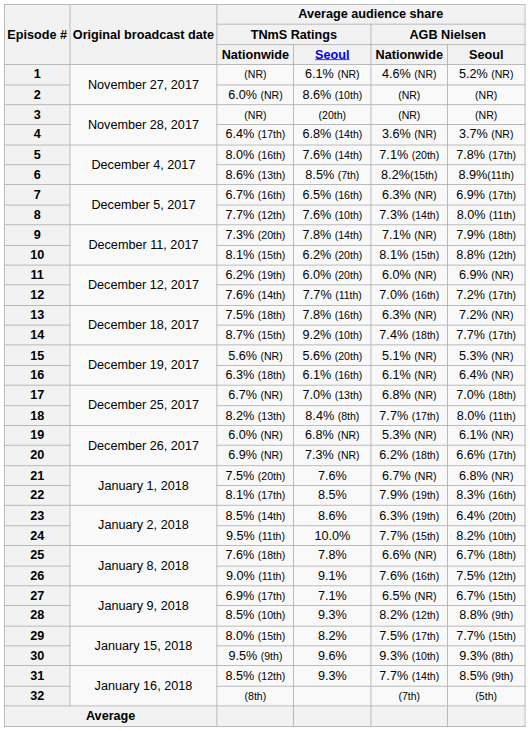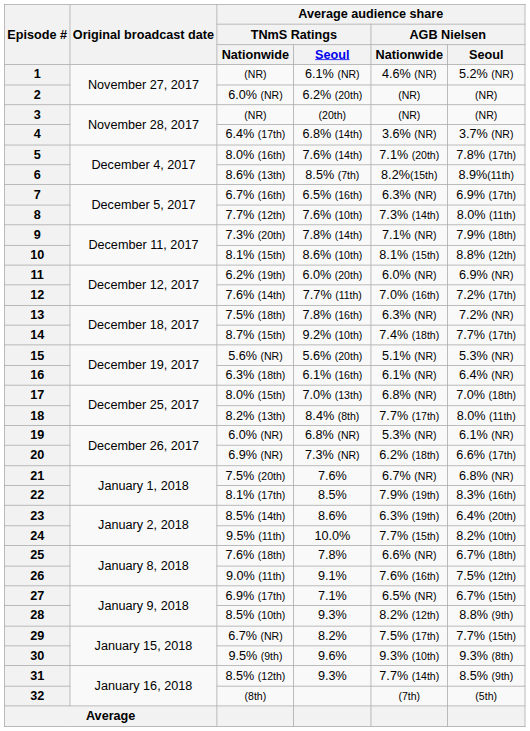 <table class="wikitable" style="text-align:center;">
 <tr>
 <th rowspan="3">Episode #</th>
 <th rowspan="3">Original broadcast date</th>
 <th colspan="4">Average audience share</th>
 </tr>
 <tr>
 <th colspan="2">TNmS Ratings</th>
 <th colspan="2">AGB Nielsen</th>
 </tr>
 <tr>
 <th width="90">Nationwide</th>
 <th width="90"><a href='#'>Seoul</a></th>
 <th width="90">Nationwide</th>
 <th width="90">Seoul</th>
 </tr>
 <tr>
 <th>1</th>
 <td rowspan="2">November 27, 2017</td>
 <td> <small>(NR)</small></td>
 <td>6.1% <small>(NR)</small></td>
 <td>4.6% <small>(NR)</small></td>
 <td>5.2% <small>(NR)</small></td>
 </tr>
 <tr>
 <th>2</th>
 <td>6.0% <small>(NR)</small></td>
-<td>8.6% <small>(10th)</small></td>
+<td>6.2% <small>(20th)</small></td>
 <td> <small>(NR)</small></td>
 <td> <small>(NR)</small></td>
 </tr>
 <tr>
 <th>3</th>
 <td rowspan="2">November 28, 2017</td>
 <td> <small>(NR)</small></td>
 <td> <small>(20th)</small></td>
 <td> <small>(NR)</small></td>
 <td> <small>(NR)</small></td>
 </tr>
 <tr>
 <th>4</th>
 <td>6.4% <small>(17th)</small></td>
 <td>6.8% <small>(14th)</small></td>
 <td>3.6% <small>(NR)</small></td>
 <td>3.7% <small>(NR)</small></td>
 </tr>
 <tr>
 <th>5</th>
 <td rowspan="2">December 4, 2017</td>
 <td>8.0% <small>(16th)</small></td>
 <td>7.6% <small>(14th)</small></td>
 <td>7.1% <small>(20th)</small></td>
 <td>7.8% <small>(17th)</small></td>
 </tr>
 <tr>
 <th>6</th>
 <td>8.6% <small>(13th)</small></td>
 <td>8.5% <small>(7th)</small></td>
 <td>8.2%<small>(15th)</small></td>
 <td>8.9%<small>(11th)</small></td>
 </tr>
 <tr>
 <th>7</th>
 <td rowspan="2">December 5, 2017</td>
 <td>6.7% <small>(16th)</small></td>
 <td>6.5% <small>(16th)</small></td>
 <td>6.3% <small>(NR)</small></td>
 <td>6.9% <small>(17th)</small></td>
 </tr>
 <tr>
 <th>8</th>
 <td>7.7% <small>(12th)</small></td>
 <td>7.6% <small>(10th)</small></td>
 <td>7.3% <small>(14th)</small></td>
 <td>8.0% <small>(11th)</small></td>
 </tr>
 <tr>
 <th>9</th>
 <td rowspan="2">December 11, 2017</td>
 <td>7.3% <small>(20th)</small></td>
 <td>7.8% <small>(14th)</small></td>
 <td>7.1% <small>(NR)</small></td>
 <td>7.9% <small>(18th)</small></td>
 </tr>
 <tr>
 <th>10</th>
 <td>8.1% <small>(15th)</small></td>
-<td>6.2% <small>(20th)</small></td>
+<td>8.6% <small>(10th)</small></td>
 <td>8.1% <small>(15th)</small></td>
 <td>8.8% <small>(12th)</small></td>
 </tr>
 <tr>
 <th>11</th>
 <td rowspan="2">December 12, 2017</td>
 <td>6.2% <small>(19th)</small></td>
 <td>6.0% <small>(20th)</small></td>
 <td>6.0% <small>(NR)</small></td>
 <td>6.9% <small>(NR)</small></td>
 </tr>
 <tr>
 <th>12</th>
 <td>7.6% <small>(14th)</small></td>
 <td>7.7% <small>(11th)</small></td>
 <td>7.0% <small>(16th)</small></td>
 <td>7.2% <small>(17th)</small></td>
 </tr>
 <tr>
 <th>13</th>
 <td rowspan="2">December 18, 2017</td>
 <td>7.5% <small>(18th)</small></td>
 <td>7.8% <small>(16th)</small></td>
 <td>6.3% <small>(NR)</small></td>
 <td>7.2% <small>(NR)</small></td>
 </tr>
 <tr>
 <th>14</th>
 <td>8.7% <small>(15th)</small></td>
 <td>9.2% <small>(10th)</small></td>
 <td>7.4% <small>(18th)</small></td>
 <td>7.7% <small>(17th)</small></td>
 </tr>
 <tr>
 <th>15</th>
 <td rowspan="2">December 19, 2017</td>
 <td>5.6% <small>(NR)</small></td>
 <td>5.6% <small>(20th)</small></td>
 <td>5.1% <small>(NR)</small></td>
 <td>5.3% <small>(NR)</small></td>
 </tr>
 <tr>
 <th>16</th>
 <td>6.3% <small>(18th)</small></td>
 <td>6.1% <small>(16th)</small></td>
 <td>6.1% <small>(NR)</small></td>
 <td>6.4% <small>(NR)</small></td>
 </tr>
 <tr>
 <th>17</th>
 <td rowspan="2">December 25, 2017</td>
-<td>6.7% <small>(NR)</small></td>
+<td>8.0% <small>(15th)</small></td>
 <td>7.0% <small>(13th)</small></td>
 <td>6.8% <small>(NR)</small></td>
 <td>7.0% <small>(18th)</small></td>
 </tr>
 <tr>
 <th>18</th>
 <td>8.2% <small>(13th)</small></td>
 <td>8.4% <small>(8th)</small></td>
 <td>7.7% <small>(17th)</small></td>
 <td>8.0% <small>(11th)</small></td>
 </tr>
 <tr>
 <th>19</th>
 <td rowspan="2">December 26, 2017</td>
 <td>6.0% <small>(NR)</small></td>
 <td>6.8% <small>(NR)</small></td>
 <td>5.3% <small>(NR)</small></td>
 <td>6.1% <small>(NR)</small></td>
 </tr>
 <tr>
 <th>20</th>
 <td>6.9% <small>(NR)</small></td>
 <td>7.3% <small>(NR)</small></td>
 <td>6.2% <small>(18th)</small></td>
 <td>6.6% <small>(17th)</small></td>
 </tr>
 <tr>
 <th>21</th>
 <td rowspan="2">January 1, 2018</td>
 <td>7.5% <small>(20th)</small></td>
 <td>7.6% <small></small></td>
 <td>6.7% <small>(NR)</small></td>
 <td>6.8% <small>(NR)</small></td>
 </tr>
 <tr>
 <th>22</th>
 <td>8.1% <small>(17th)</small></td>
 <td>8.5% <small></small></td>
 <td>7.9% <small>(19th)</small></td>
 <td>8.3% <small>(16th)</small></td>
 </tr>
 <tr>
 <th>23</th>
 <td rowspan="2">January 2, 2018</td>
 <td>8.5% <small>(14th)</small></td>
 <td>8.6% <small></small></td>
 <td>6.3% <small>(19th)</small></td>
 <td>6.4% <small>(20th)</small></td>
 </tr>
 <tr>
 <th>24</th>
 <td>9.5% <small>(11th)</small></td>
 <td>10.0% <small></small></td>
 <td>7.7% <small>(15th)</small></td>
 <td>8.2% <small>(10th)</small></td>
 </tr>
 <tr>
 <th>25</th>
 <td rowspan="2">January 8, 2018</td>
 <td>7.6% <small>(18th)</small></td>
 <td>7.8% <small></small></td>
 <td>6.6% <small>(NR)</small></td>
 <td>6.7% <small>(18th)</small></td>
 </tr>
 <tr>
 <th>26</th>
 <td>9.0% <small>(11th)</small></td>
 <td>9.1% <small></small></td>
 <td>7.6% <small>(16th)</small></td>
 <td>7.5% <small>(12th)</small></td>
 </tr>
 <tr>
 <th>27</th>
 <td rowspan="2">January 9, 2018</td>
 <td>6.9% <small>(17th)</small></td>
 <td>7.1% <small></small></td>
 <td>6.5% <small>(NR)</small></td>
 <td>6.7% <small>(15th)</small></td>
 </tr>
 <tr>
 <th>28</th>
 <td>8.5% <small>(10th)</small></td>
 <td>9.3% <small></small></td>
 <td>8.2% <small>(12th)</small></td>
 <td>8.8% <small>(9th)</small></td>
 </tr>
 <tr>
 <th>29</th>
 <td rowspan="2">January 15, 2018</td>
-<td>8.0% <small>(15th)</small></td>
+<td>6.7% <small>(NR)</small></td>
 <td>8.2% <small></small></td>
 <td>7.5% <small>(17th)</small></td>
 <td>7.7% <small>(15th)</small></td>
 </tr>
 <tr>
 <th>30</th>
 <td>9.5% <small>(9th)</small></td>
 <td>9.6% <small></small></td>
 <td>9.3% <small>(10th)</small></td>
 <td>9.3% <small>(8th)</small></td>
 </tr>
 <tr>
 <th>31</th>
 <td rowspan="2">January 16, 2018</td>
 <td>8.5% <small>(12th)</small></td>
 <td>9.3% <small></small></td>
 <td>7.7% <small>(14th)</small></td>
 <td>8.5% <small>(9th)</small></td>
 </tr>
 <tr>
 <th>32</th>
 <td> <small>(8th)</small></td>
 <td> <small></small></td>
 <td> <small>(7th)</small></td>
 <td> <small>(5th)</small></td>
 </tr>
 <tr>
 <th colspan="2">Average</th>
 <th></th>
 <th></th>
 <th></th>
 <th></th>
 </tr>
 </table>
